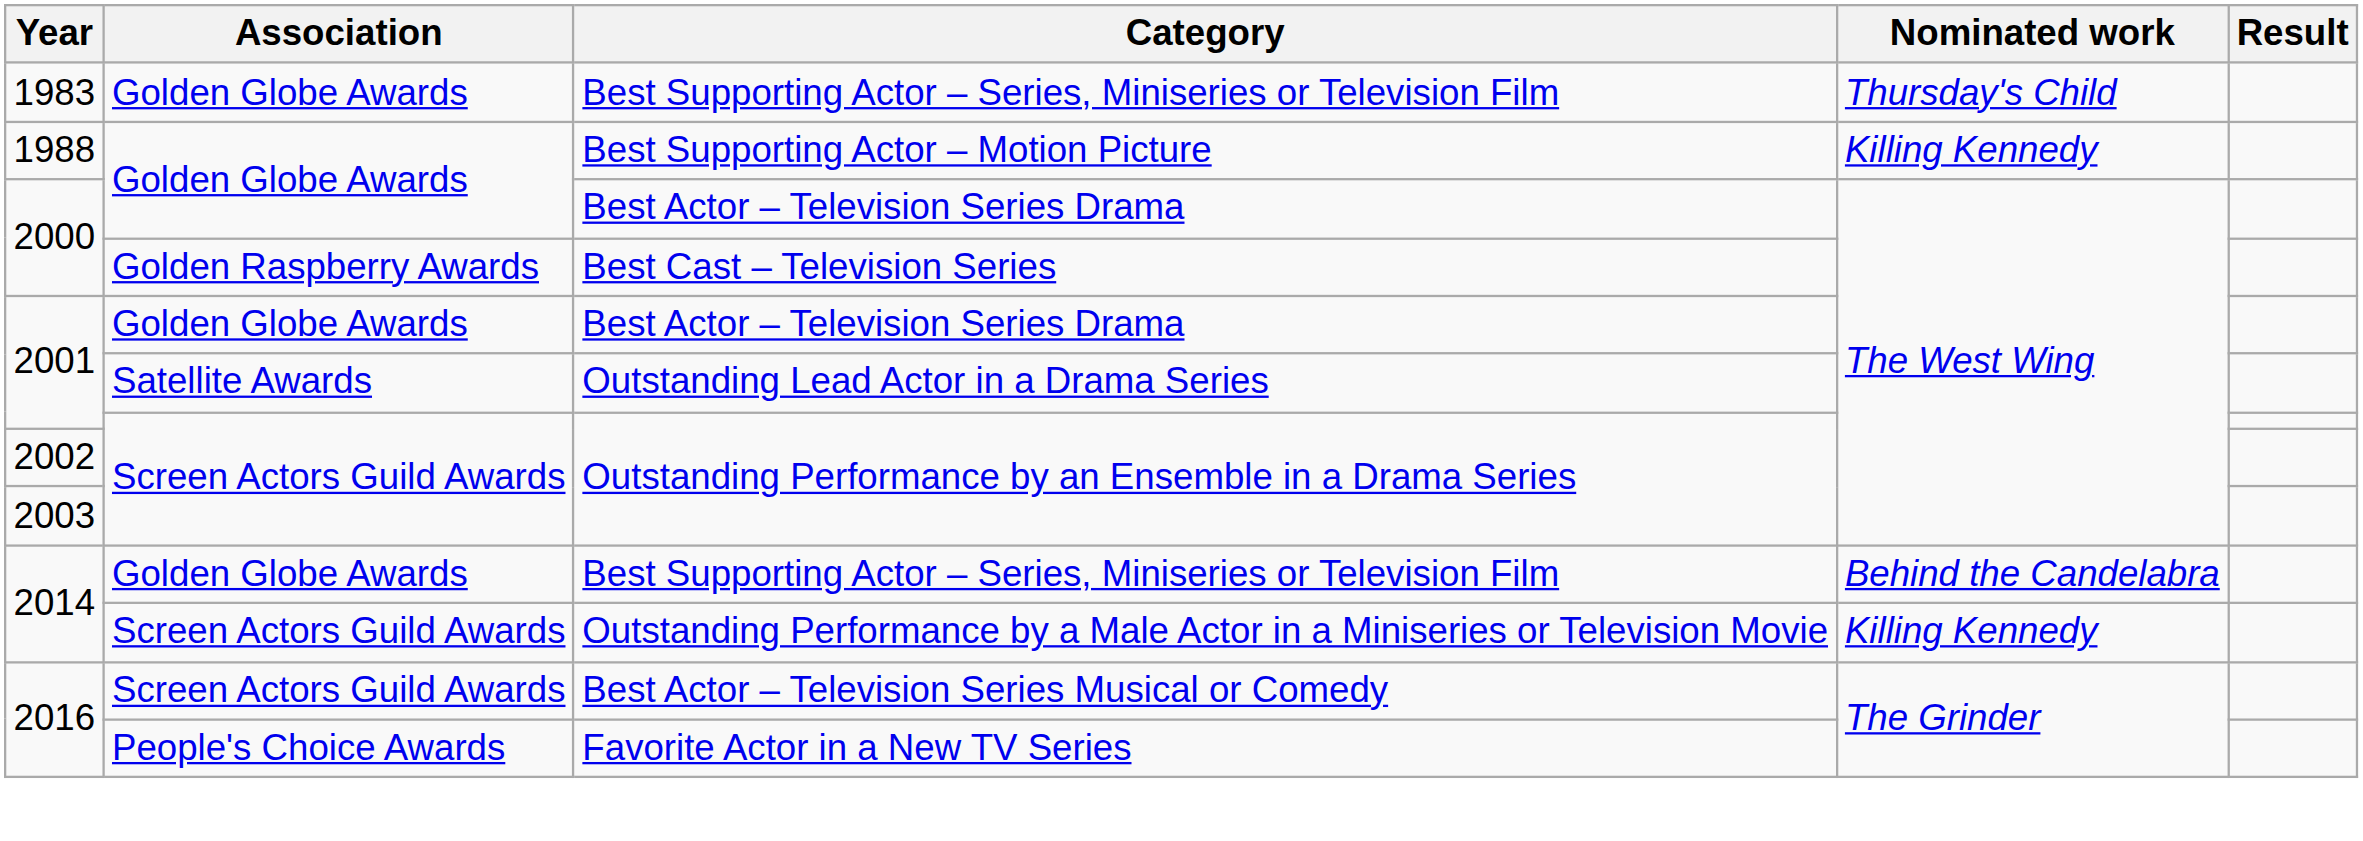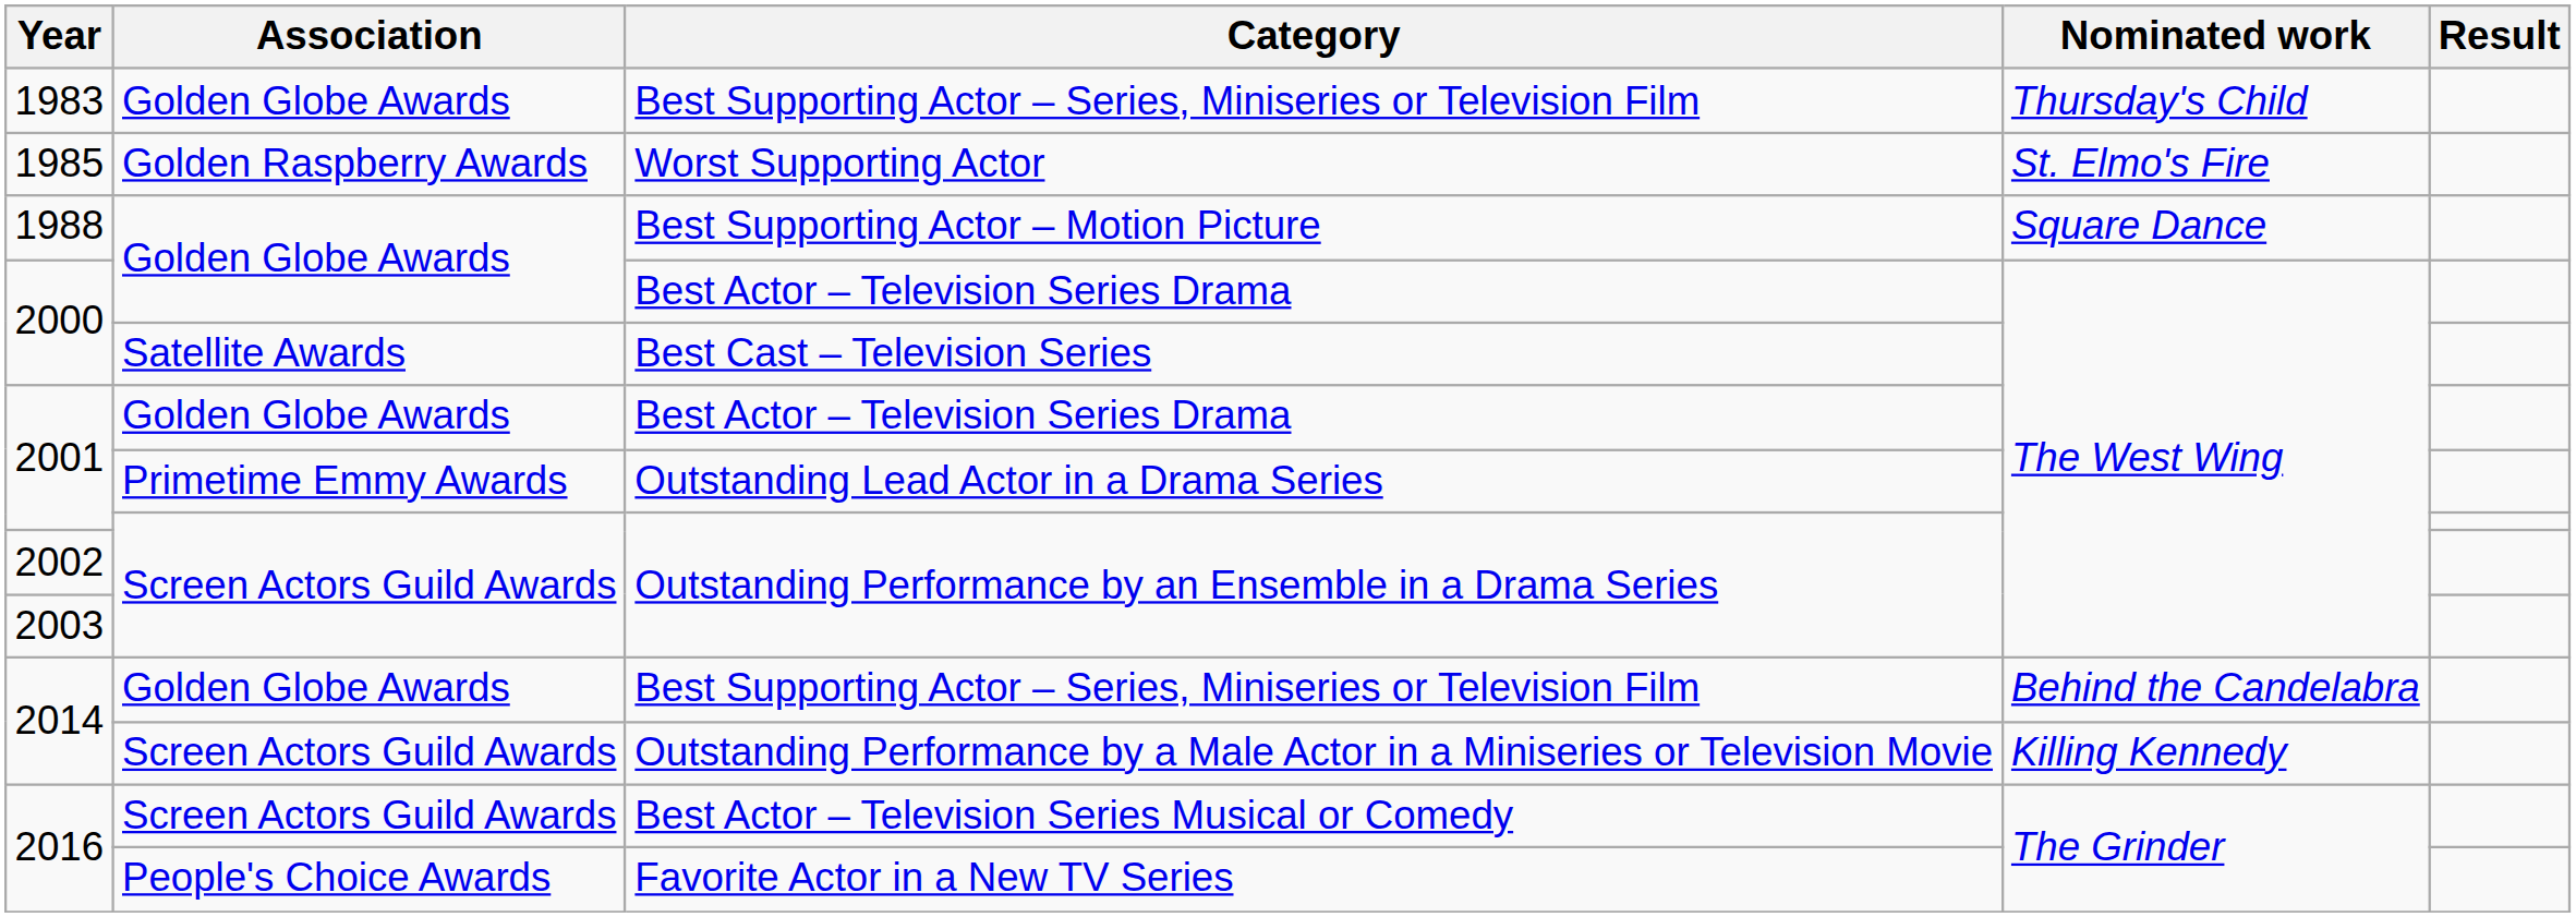 <table class="wikitable sortable">
 <tr>
 <th>Year</th>
 <th>Association</th>
 <th>Category</th>
 <th>Nominated work</th>
 <th>Result</th>
 </tr>
 <tr>
 <td>1983</td>
 <td><a href='#'>Golden Globe Awards</a></td>
 <td><a href='#'>Best Supporting Actor – Series, Miniseries or Television Film</a></td>
 <td><em><a href='#'>Thursday's Child</a></em></td>
 <td></td>
 </tr>
 <tr>
+<td>1985</td>
+<td><a href='#'>Golden Raspberry Awards</a></td>
+<td><a href='#'>Worst Supporting Actor</a></td>
+<td><em><a href='#'>St. Elmo's Fire</a></em></td>
+<td></td>
+</tr>
+<tr>
 <td>1988</td>
 <td rowspan=2><a href='#'>Golden Globe Awards</a></td>
 <td><a href='#'>Best Supporting Actor – Motion Picture</a></td>
-<td><em><a href='#'>Killing Kennedy</a></em></td>
+<td><em><a href='#'>Square Dance</a></em></td>
 <td></td>
 </tr>
 <tr>
 <td rowspan=2>2000</td>
 <td><a href='#'>Best Actor – Television Series Drama</a></td>
 <td rowspan=7><em><a href='#'>The West Wing</a></em></td>
 <td></td>
 </tr>
 <tr>
-<td><a href='#'>Golden Raspberry Awards</a></td>
+<td><a href='#'>Satellite Awards</a></td>
 <td><a href='#'>Best Cast – Television Series</a></td>
 <td></td>
 </tr>
 <tr>
 <td rowspan=3>2001</td>
 <td><a href='#'>Golden Globe Awards</a></td>
 <td><a href='#'>Best Actor – Television Series Drama</a></td>
 <td></td>
 </tr>
 <tr>
-<td><a href='#'>Satellite Awards</a></td>
+<td><a href='#'>Primetime Emmy Awards</a></td>
 <td><a href='#'>Outstanding Lead Actor in a Drama Series</a></td>
 <td></td>
 </tr>
 <tr>
 <td rowspan=3><a href='#'>Screen Actors Guild Awards</a></td>
 <td rowspan=3><a href='#'>Outstanding Performance by an Ensemble in a Drama Series</a></td>
 <td></td>
 </tr>
 <tr>
 <td>2002</td>
 <td></td>
 </tr>
 <tr>
 <td>2003</td>
 <td></td>
 </tr>
 <tr>
 <td rowspan=2>2014</td>
 <td><a href='#'>Golden Globe Awards</a></td>
 <td><a href='#'>Best Supporting Actor – Series, Miniseries or Television Film</a></td>
 <td><em><a href='#'>Behind the Candelabra</a></em></td>
 <td></td>
 </tr>
 <tr>
 <td><a href='#'>Screen Actors Guild Awards</a></td>
 <td><a href='#'>Outstanding Performance by a Male Actor in a Miniseries or Television Movie</a></td>
 <td><em><a href='#'>Killing Kennedy</a></em></td>
 <td></td>
 </tr>
 <tr>
 <td rowspan=2>2016</td>
 <td><a href='#'>Screen Actors Guild Awards</a></td>
 <td><a href='#'>Best Actor – Television Series Musical or Comedy</a></td>
 <td rowspan=2><em><a href='#'>The Grinder</a></em></td>
 <td></td>
 </tr>
 <tr>
 <td><a href='#'>People's Choice Awards</a></td>
 <td><a href='#'>Favorite Actor in a New TV Series</a></td>
 <td></td>
 </tr>
 </table>
